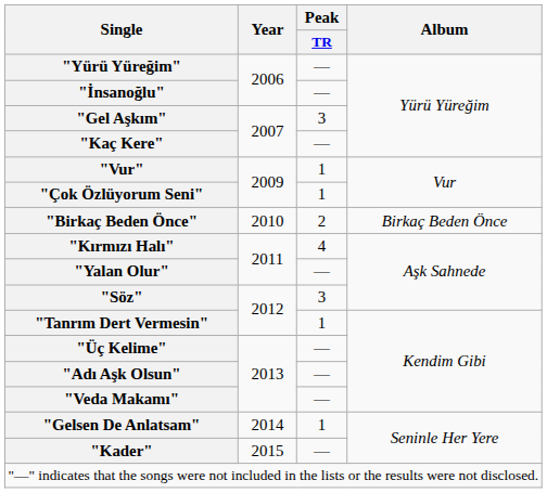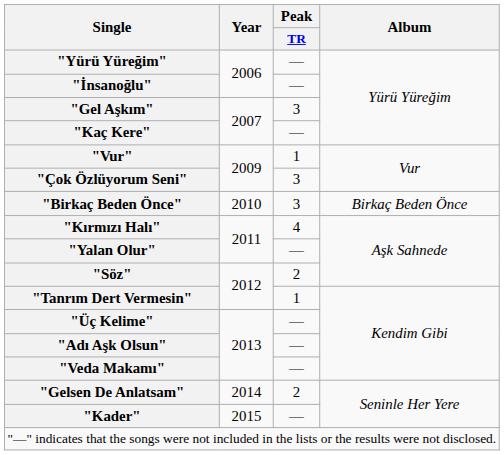 <table class="wikitable plainrowheaders" style="text-align:center;">
 <tr>
 <th scope="col" rowspan="2" style="width:14em;">Single</th>
 <th scope="col" rowspan="2">Year</th>
 <th scope="col">Peak</th>
 <th scope="col" rowspan="2">Album</th>
 </tr>
 <tr>
 <th scope="col" style="width:3em;font-size:90%;"><a href='#'>TR</a><br></th>
 </tr>
 <tr>
 <th scope="row">"Yürü Yüreğim"</th>
 <td rowspan="2">2006</td>
 <td>—</td>
 <td rowspan="4"><em>Yürü Yüreğim</em></td>
 </tr>
 <tr>
 <th scope="row">"İnsanoğlu"</th>
 <td>—</td>
 </tr>
 <tr>
 <th scope="row">"Gel Aşkım"</th>
 <td rowspan="2">2007</td>
 <td>3</td>
 </tr>
 <tr>
 <th scope="row">"Kaç Kere"</th>
 <td>—</td>
 </tr>
 <tr>
 <th scope="row">"Vur"</th>
 <td rowspan="2">2009</td>
 <td>1</td>
 <td rowspan="2"><em>Vur</em></td>
 </tr>
 <tr>
 <th scope="row">"Çok Özlüyorum Seni"</th>
-<td>1</td>
+<td>3</td>
 </tr>
 <tr>
 <th scope="row">"Birkaç Beden Önce"</th>
 <td>2010</td>
-<td>2</td>
+<td>3</td>
 <td><em>Birkaç Beden Önce</em></td>
 </tr>
 <tr>
 <th scope="row">"Kırmızı Halı"</th>
 <td rowspan="2">2011</td>
 <td>4</td>
 <td rowspan="3"><em>Aşk Sahnede</em></td>
 </tr>
 <tr>
 <th scope="row">"Yalan Olur"</th>
 <td>—</td>
 </tr>
 <tr>
 <th scope="row">"Söz"</th>
 <td rowspan="2">2012</td>
-<td>3</td>
+<td>2</td>
 </tr>
 <tr>
 <th scope="row">"Tanrım Dert Vermesin"</th>
 <td>1</td>
 <td rowspan="4"><em>Kendim Gibi</em></td>
 </tr>
 <tr>
 <th scope="row">"Üç Kelime"</th>
 <td rowspan="3">2013</td>
 <td>—</td>
 </tr>
 <tr>
 <th scope="row">"Adı Aşk Olsun"</th>
 <td>—</td>
 </tr>
 <tr>
 <th scope="row">"Veda Makamı"</th>
 <td>—</td>
 </tr>
 <tr>
 <th scope="row">"Gelsen De Anlatsam"</th>
 <td>2014</td>
-<td>1</td>
+<td>2</td>
 <td rowspan="2"><em>Seninle Her Yere</em></td>
 </tr>
 <tr>
 <th scope="row">"Kader"</th>
 <td>2015</td>
 <td>—</td>
 </tr>
 <tr>
 <td colspan="5" style="font-size:90%">"—" indicates that the songs were not included in the lists or the results were not disclosed.</td>
 </tr>
 </table>
